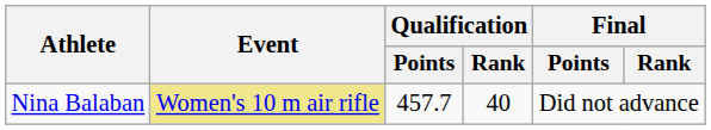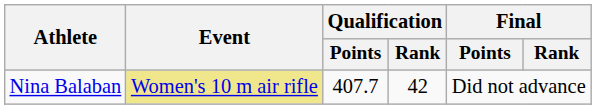 <table class="wikitable" style="font-size:90%">
 <tr>
 <th rowspan="2">Athlete</th>
 <th rowspan="2">Event</th>
 <th colspan=2>Qualification</th>
 <th colspan=2>Final</th>
 </tr>
 <tr style="font-size:95%">
 <th>Points</th>
 <th>Rank</th>
 <th>Points</th>
 <th>Rank</th>
 </tr>
 <tr align=center>
 <td align=left><a href='#'>Nina Balaban</a></td>
 <td align=left style="background: khaki;"><a href='#'>Women's 10 m air rifle</a></td>
-<td>457.7</td>
-<td>40</td>
+<td>407.7</td>
+<td>42</td>
 <td colspan=2>Did not advance</td>
 </tr>
 </table>
